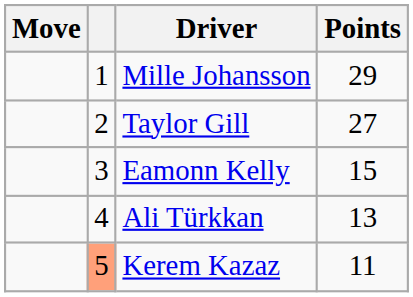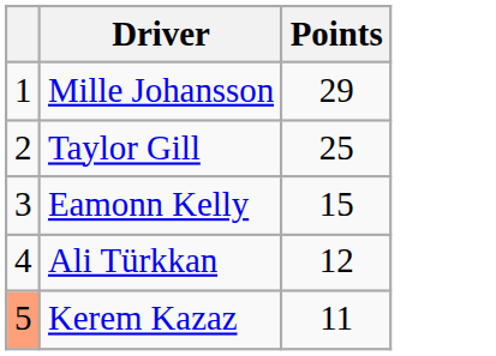 <table class="wikitable" style="font-size:85%;">
 <tr>
-<th>Move</th>
 <th></th>
 <th>Driver</th>
 <th>Points</th>
 </tr>
 <tr>
-<td align="center"></td>
 <td align="center">1</td>
 <td><a href='#'>Mille Johansson</a></td>
 <td align="center">29</td>
 </tr>
 <tr>
-<td align="center"></td>
 <td align="center">2</td>
 <td><a href='#'>Taylor Gill</a></td>
-<td align="center">27</td>
+<td align="center">25</td>
 </tr>
 <tr>
-<td align="center"></td>
 <td align="center">3</td>
 <td><a href='#'>Eamonn Kelly</a></td>
 <td align="center">15</td>
 </tr>
 <tr>
-<td align="center"></td>
 <td align="center">4</td>
 <td><a href='#'>Ali Türkkan</a></td>
-<td align="center">13</td>
+<td align="center">12</td>
 </tr>
 <tr>
-<td align="center"></td>
 <td align="center" style="background: lightsalmon;">5</td>
 <td><a href='#'>Kerem Kazaz</a></td>
 <td align="center">11</td>
 </tr>
 </table>
